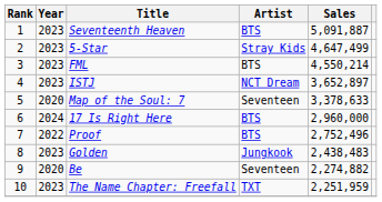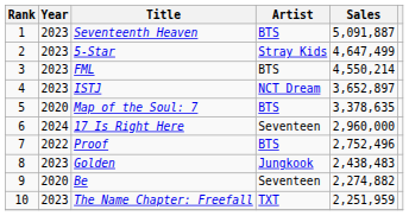 <table class="wikitable sortable" style="text-align:center;">
 <tr>
 <th>Rank</th>
 <th>Year</th>
 <th>Title</th>
 <th>Artist</th>
 <th>Sales</th>
 <th></th>
 </tr>
 <tr>
 <td>1</td>
 <td>2023</td>
 <td style="text-align: left;"><em><a href='#'>Seventeenth Heaven</a></em></td>
 <td style="text-align: left;"><a href='#'>BTS</a></td>
 <td>5,091,887</td>
 <td></td>
 </tr>
 <tr>
 <td>2</td>
 <td>2023</td>
 <td style="text-align: left;"><em><a href='#'>5-Star</a></em></td>
 <td style="text-align: left;"><a href='#'>Stray Kids</a></td>
 <td>4,647,499</td>
 <td></td>
 </tr>
 <tr>
 <td>3</td>
 <td>2023</td>
 <td style="text-align: left;"><em><a href='#'>FML</a></em></td>
 <td style="text-align: left;">BTS</td>
 <td>4,550,214</td>
 <td></td>
 </tr>
 <tr>
 <td>4</td>
 <td>2023</td>
 <td style="text-align: left;"><em><a href='#'>ISTJ</a></em></td>
 <td style="text-align: left;"><a href='#'>NCT Dream</a></td>
 <td>3,652,897</td>
 <td></td>
 </tr>
 <tr>
 <td>5</td>
 <td>2020</td>
 <td style="text-align: left;"><em><a href='#'>Map of the Soul: 7</a></em></td>
-<td style="text-align: left;">Seventeen</td>
-<td>3,378,633</td>
+<td style="text-align: left;"><a href='#'>BTS</a></td>
+<td>3,378,635</td>
 <td></td>
 </tr>
 <tr>
 <td>6</td>
 <td>2024</td>
 <td style="text-align: left;"><em><a href='#'>17 Is Right Here</a></em></td>
-<td style="text-align: left;"><a href='#'>BTS</a></td>
+<td style="text-align: left;">Seventeen</td>
 <td>2,960,000</td>
 <td></td>
 </tr>
 <tr>
 <td>7</td>
 <td>2022</td>
 <td style="text-align: left;"><em><a href='#'>Proof</a></em></td>
 <td style="text-align: left;"><a href='#'>BTS</a></td>
 <td>2,752,496</td>
 <td></td>
 </tr>
 <tr>
 <td>8</td>
 <td>2023</td>
 <td style="text-align: left;"><em><a href='#'>Golden</a></em></td>
 <td style="text-align: left;"><a href='#'>Jungkook</a></td>
 <td>2,438,483</td>
 <td></td>
 </tr>
 <tr>
 <td>9</td>
 <td>2020</td>
 <td style="text-align: left;"><em><a href='#'>Be</a></em></td>
 <td style="text-align: left;">Seventeen</td>
 <td>2,274,882</td>
 <td></td>
 </tr>
 <tr>
 <td>10</td>
 <td>2023</td>
 <td style="text-align: left;"><em><a href='#'>The Name Chapter: Freefall</a></em></td>
 <td style="text-align: left;"><a href='#'>TXT</a></td>
 <td>2,251,959</td>
 <td></td>
 </tr>
 <tr>
 </tr>
 </table>
